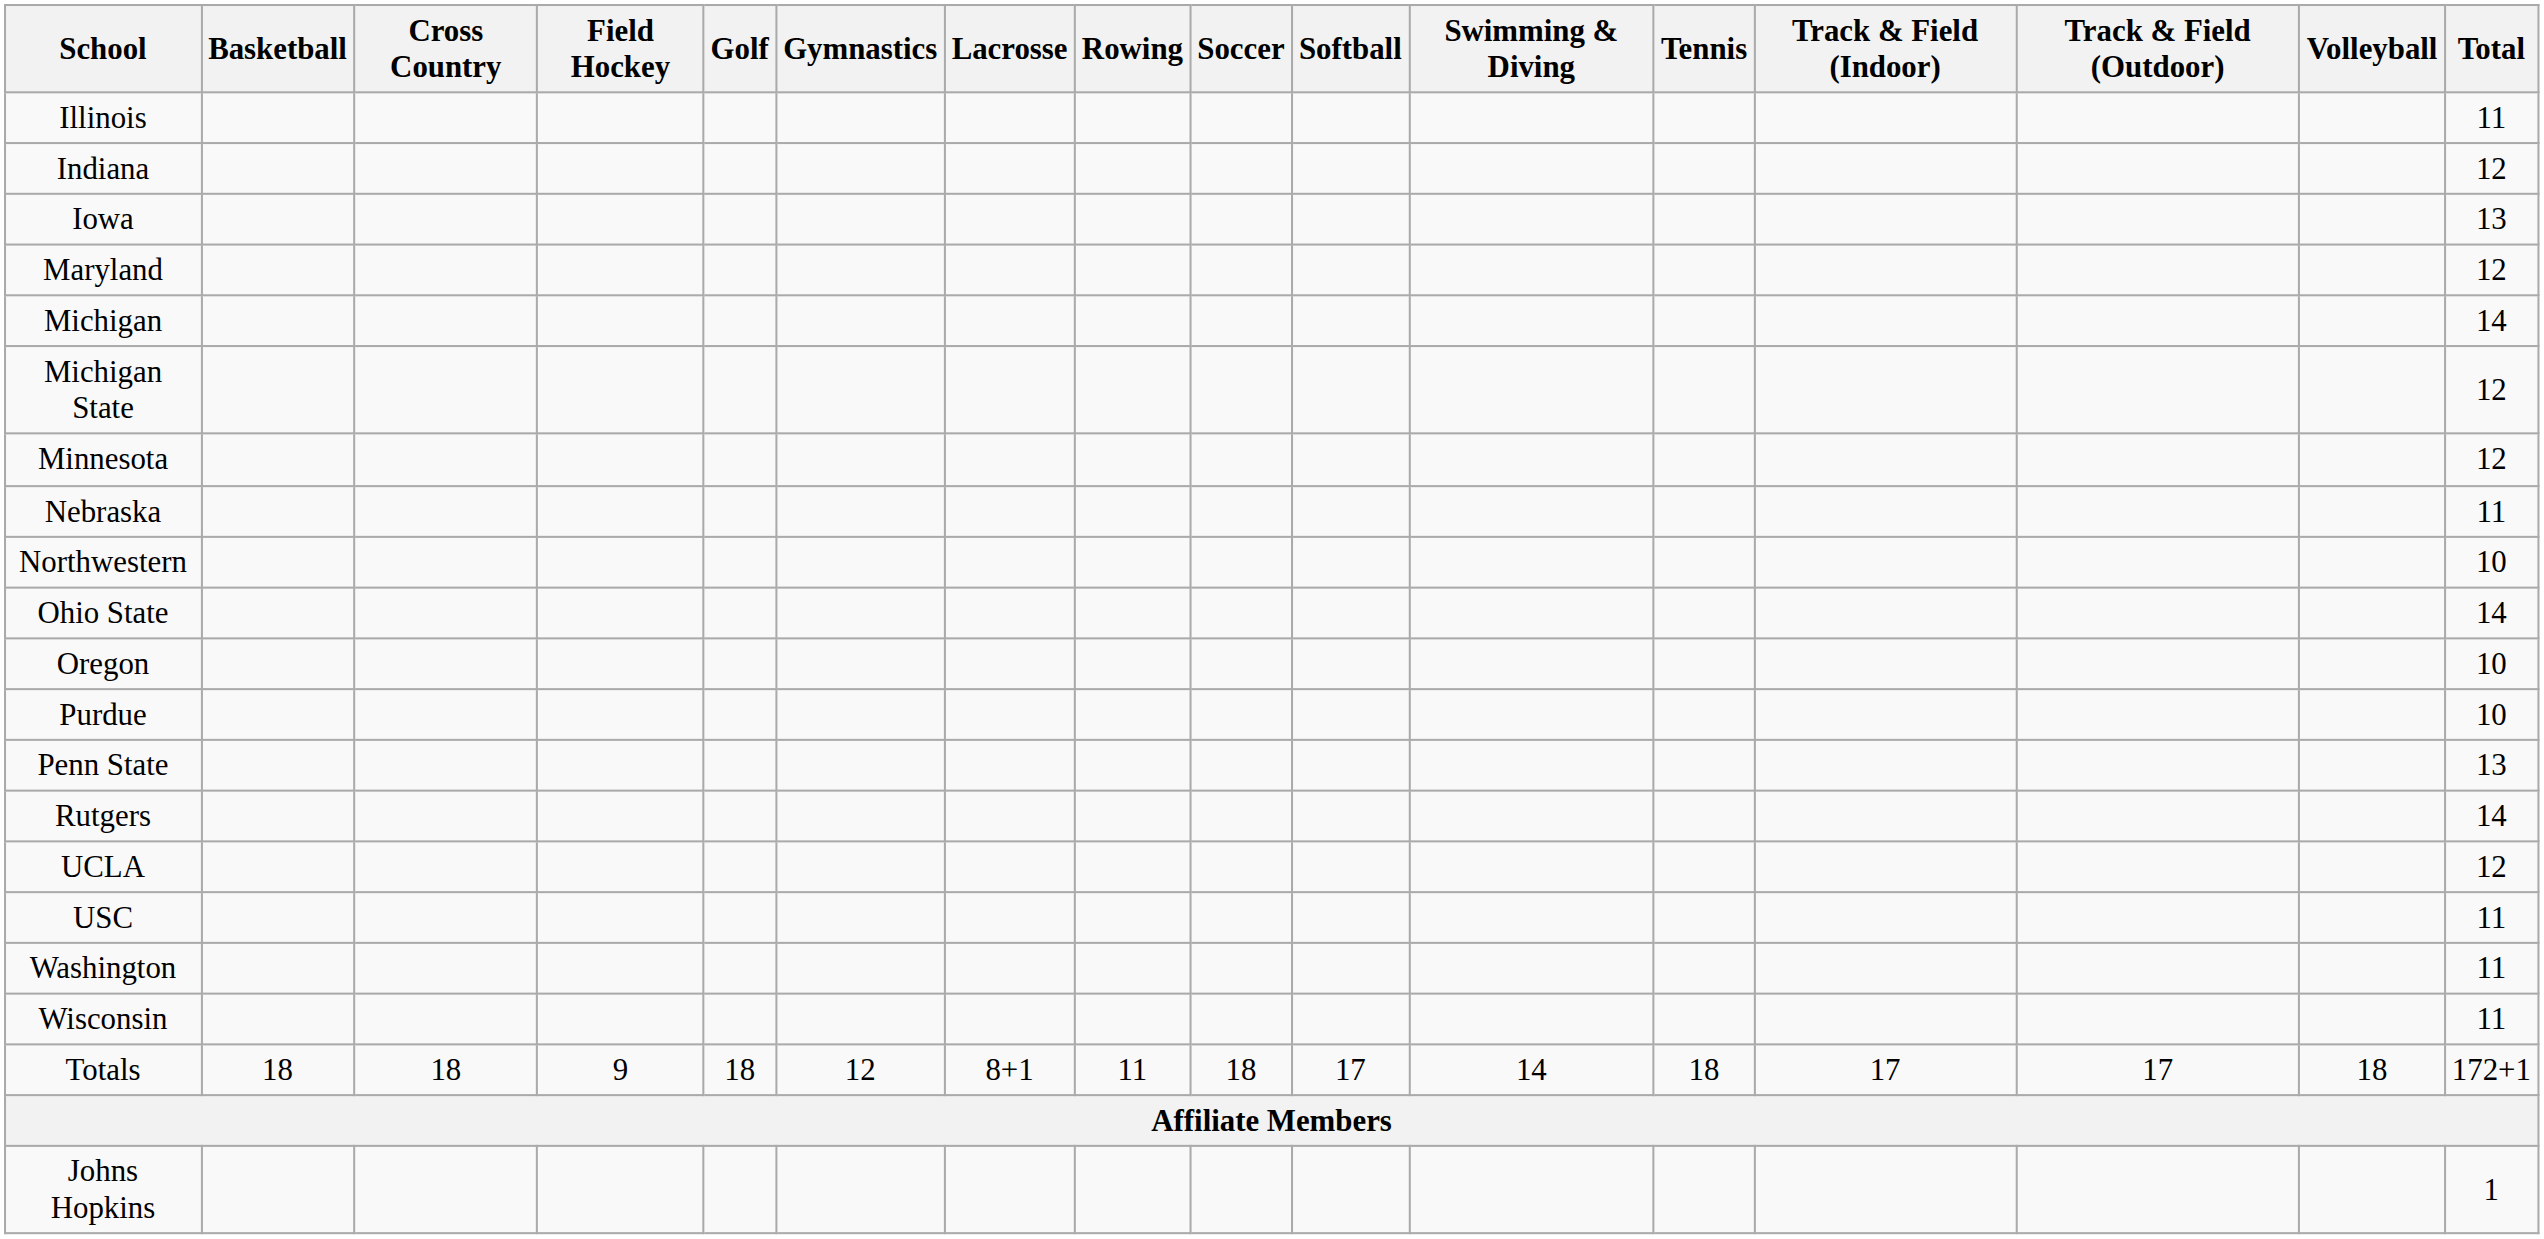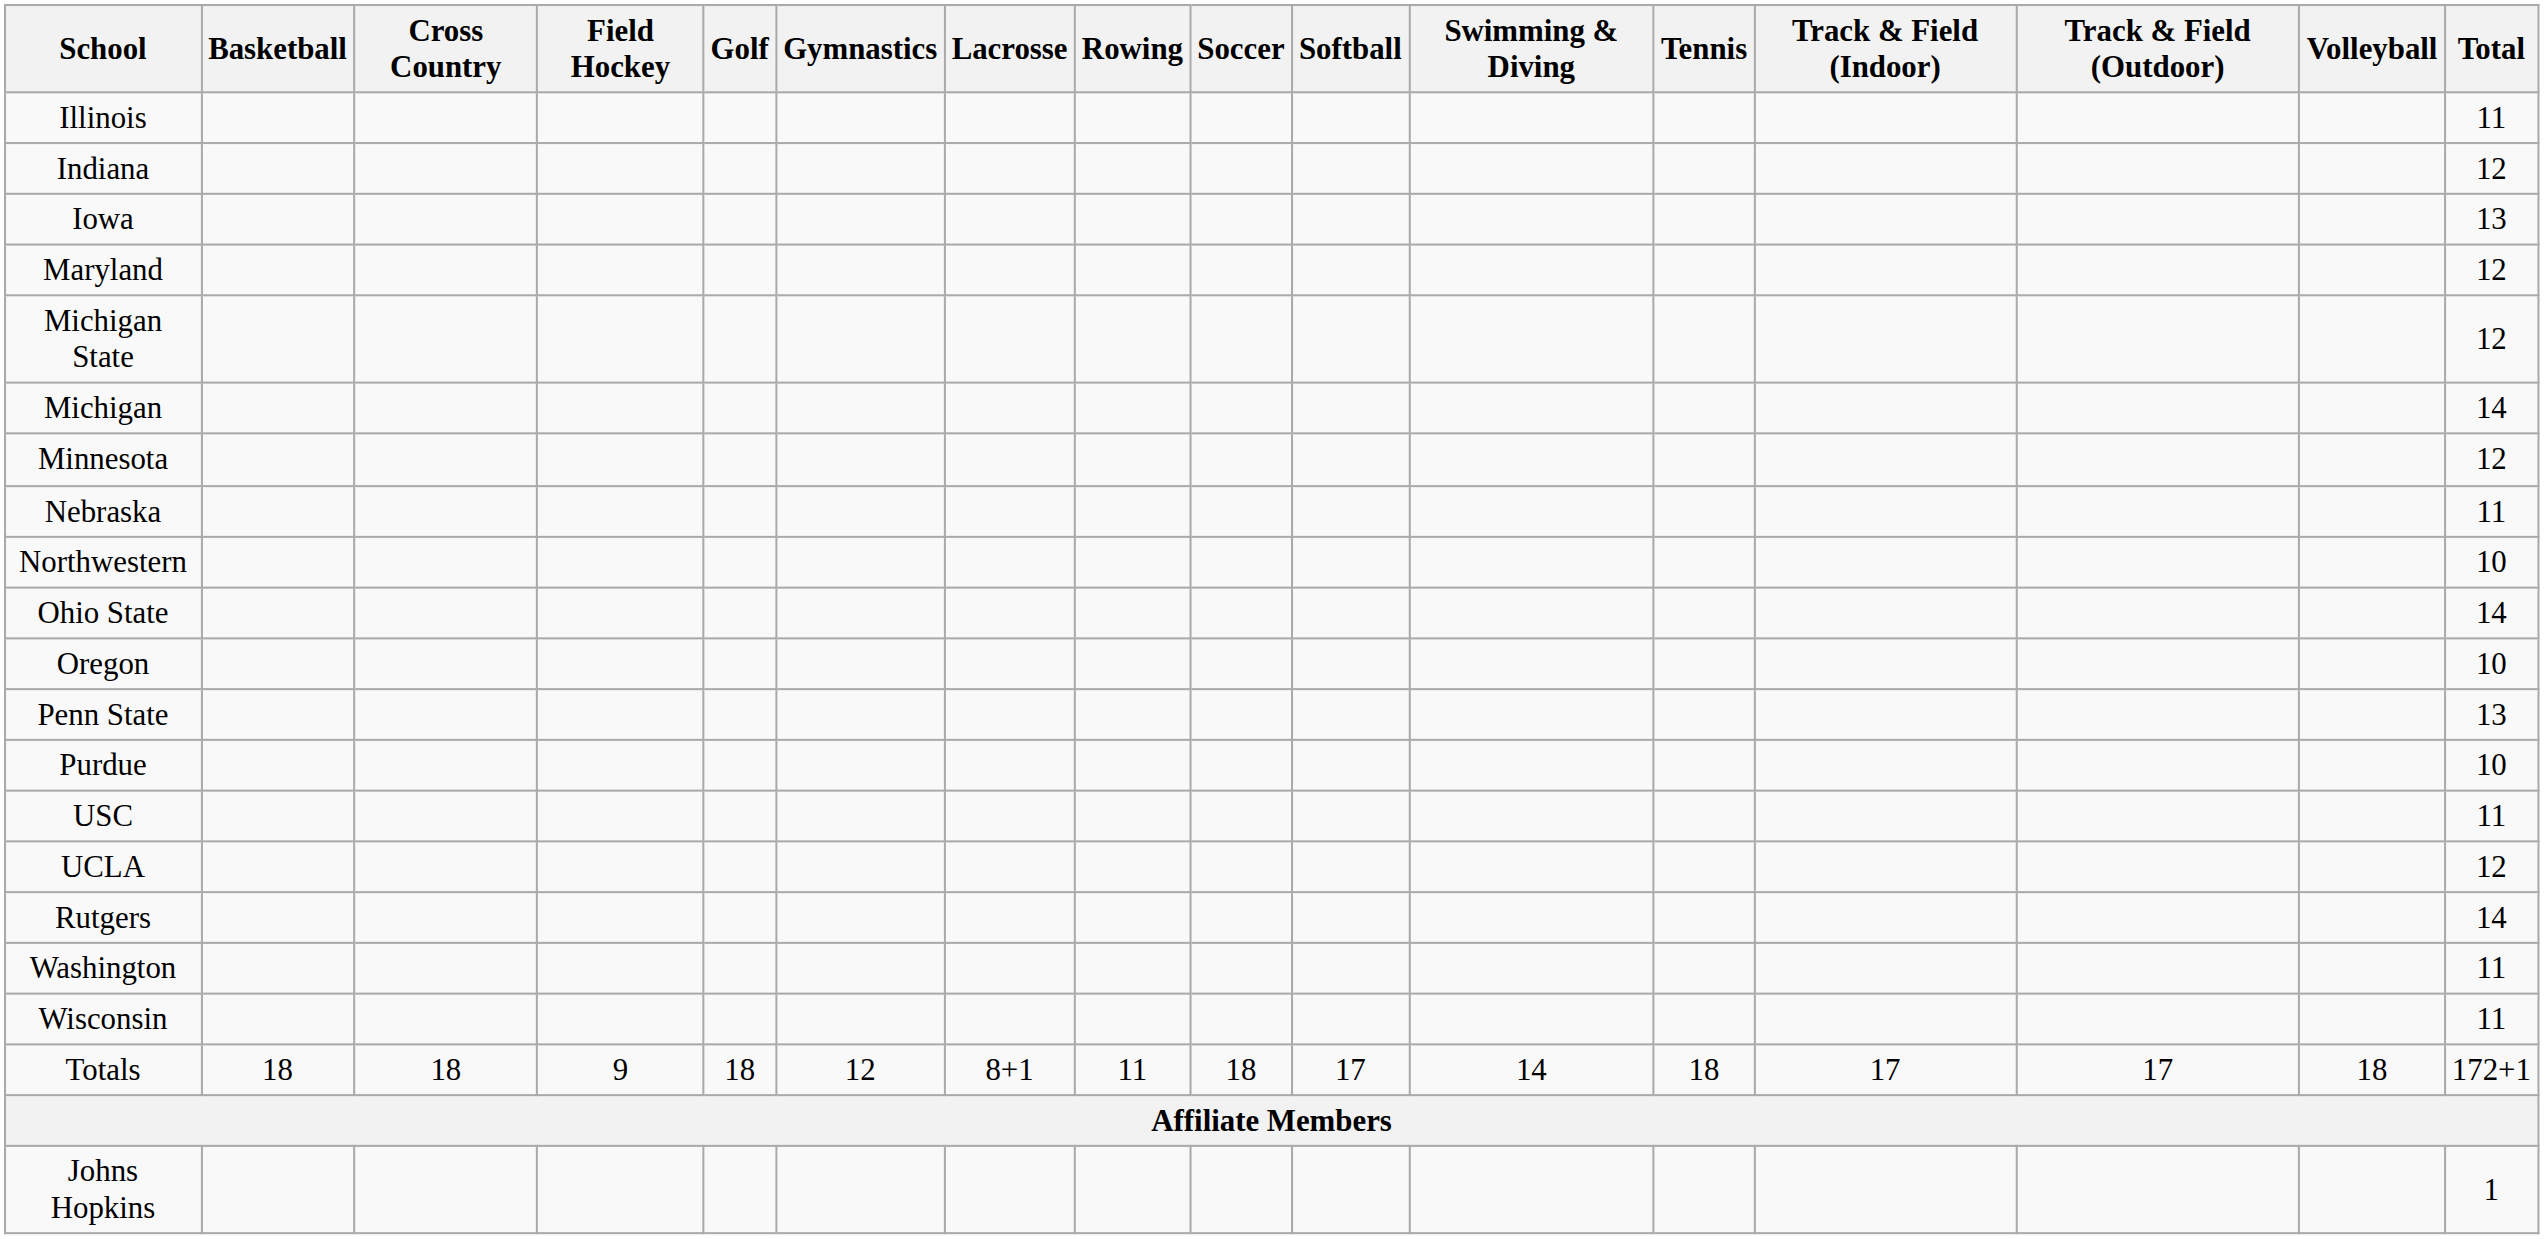 <table class="wikitable" style="text-align: center; font-size: 95%">
 <tr>
 <th scope="col">School</th>
 <th scope="col">Basketball</th>
 <th scope="col">Cross Country</th>
 <th scope="col">Field Hockey</th>
 <th scope="col">Golf</th>
 <th scope="col">Gymnastics</th>
 <th scope="col">Lacrosse</th>
 <th scope="col">Rowing</th>
 <th scope="col">Soccer</th>
 <th scope="col">Softball</th>
 <th scope="col">Swimming & Diving</th>
 <th scope="col">Tennis</th>
 <th scope="col">Track & Field (Indoor)</th>
 <th scope="col">Track & Field (Outdoor)</th>
 <th scope="col">Volleyball</th>
 <th scope="col">Total</th>
 </tr>
 <tr>
 <td>Illinois</td>
 <td></td>
 <td></td>
 <td></td>
 <td></td>
 <td></td>
 <td></td>
 <td></td>
 <td></td>
 <td></td>
 <td></td>
 <td></td>
 <td></td>
 <td></td>
 <td></td>
 <td>11</td>
 </tr>
 <tr>
 <td>Indiana</td>
 <td></td>
 <td></td>
 <td></td>
 <td></td>
 <td></td>
 <td></td>
 <td></td>
 <td></td>
 <td></td>
 <td></td>
 <td></td>
 <td></td>
 <td></td>
 <td></td>
 <td>12</td>
 </tr>
 <tr>
 <td>Iowa</td>
 <td></td>
 <td></td>
 <td></td>
 <td></td>
 <td></td>
 <td></td>
 <td></td>
 <td></td>
 <td></td>
 <td></td>
 <td></td>
 <td></td>
 <td></td>
 <td></td>
 <td>13</td>
 </tr>
 <tr>
 <td>Maryland</td>
 <td></td>
 <td></td>
 <td></td>
 <td></td>
 <td></td>
 <td></td>
 <td></td>
 <td></td>
 <td></td>
 <td></td>
 <td></td>
 <td></td>
 <td></td>
 <td></td>
 <td>12</td>
 </tr>
 <tr>
+<td>Michigan State</td>
+<td></td>
+<td></td>
+<td></td>
+<td></td>
+<td></td>
+<td></td>
+<td></td>
+<td></td>
+<td></td>
+<td></td>
+<td></td>
+<td></td>
+<td></td>
+<td></td>
+<td>12</td>
+</tr>
+<tr>
 <td>Michigan</td>
 <td></td>
 <td></td>
 <td></td>
 <td></td>
 <td></td>
 <td></td>
 <td></td>
 <td></td>
 <td></td>
 <td></td>
 <td></td>
 <td></td>
 <td></td>
 <td></td>
 <td>14</td>
-</tr>
-<tr>
-<td>Michigan State</td>
-<td></td>
-<td></td>
-<td></td>
-<td></td>
-<td></td>
-<td></td>
-<td></td>
-<td></td>
-<td></td>
-<td></td>
-<td></td>
-<td></td>
-<td></td>
-<td></td>
-<td>12</td>
 </tr>
 <tr>
 <td>Minnesota</td>
 <td></td>
 <td></td>
 <td></td>
 <td></td>
 <td></td>
 <td></td>
 <td></td>
 <td></td>
 <td></td>
 <td></td>
 <td></td>
 <td></td>
 <td></td>
 <td></td>
 <td>12</td>
 </tr>
 <tr>
 <td>Nebraska</td>
 <td></td>
 <td></td>
 <td></td>
 <td></td>
 <td></td>
 <td></td>
 <td></td>
 <td></td>
 <td></td>
 <td></td>
 <td></td>
 <td></td>
 <td></td>
 <td></td>
 <td>11</td>
 </tr>
 <tr>
 <td>Northwestern</td>
 <td></td>
 <td></td>
 <td></td>
 <td></td>
 <td></td>
 <td></td>
 <td></td>
 <td></td>
 <td></td>
 <td></td>
 <td></td>
 <td></td>
 <td></td>
 <td></td>
 <td>10</td>
 </tr>
 <tr>
 <td>Ohio State</td>
 <td></td>
 <td></td>
 <td></td>
 <td></td>
 <td></td>
 <td></td>
 <td></td>
 <td></td>
 <td></td>
 <td></td>
 <td></td>
 <td></td>
 <td></td>
 <td></td>
 <td>14</td>
 </tr>
 <tr>
 <td>Oregon</td>
 <td></td>
 <td></td>
 <td></td>
 <td></td>
 <td></td>
 <td></td>
 <td></td>
 <td></td>
 <td></td>
 <td></td>
 <td></td>
 <td></td>
 <td></td>
 <td></td>
 <td>10</td>
 </tr>
 <tr>
+<td>Penn State</td>
+<td></td>
+<td></td>
+<td></td>
+<td></td>
+<td></td>
+<td></td>
+<td></td>
+<td></td>
+<td></td>
+<td></td>
+<td></td>
+<td></td>
+<td></td>
+<td></td>
+<td>13</td>
+</tr>
+<tr>
 <td>Purdue</td>
 <td></td>
 <td></td>
 <td></td>
 <td></td>
 <td></td>
 <td></td>
 <td></td>
 <td></td>
 <td></td>
 <td></td>
 <td></td>
 <td></td>
 <td></td>
 <td></td>
 <td>10</td>
 </tr>
 <tr>
-<td>Penn State</td>
+<td>USC</td>
 <td></td>
 <td></td>
 <td></td>
 <td></td>
 <td></td>
 <td></td>
 <td></td>
 <td></td>
 <td></td>
 <td></td>
 <td></td>
 <td></td>
 <td></td>
 <td></td>
-<td>13</td>
-</tr>
-<tr>
-<td>Rutgers</td>
-<td></td>
-<td></td>
-<td></td>
-<td></td>
-<td></td>
-<td></td>
-<td></td>
-<td></td>
-<td></td>
-<td></td>
-<td></td>
-<td></td>
-<td></td>
-<td></td>
-<td>14</td>
+<td>11</td>
 </tr>
 <tr>
 <td>UCLA</td>
 <td></td>
 <td></td>
 <td></td>
 <td></td>
 <td></td>
 <td></td>
 <td></td>
 <td></td>
 <td></td>
 <td></td>
 <td></td>
 <td></td>
 <td></td>
 <td></td>
 <td>12</td>
 </tr>
 <tr>
-<td>USC</td>
+<td>Rutgers</td>
 <td></td>
 <td></td>
 <td></td>
 <td></td>
 <td></td>
 <td></td>
 <td></td>
 <td></td>
 <td></td>
 <td></td>
 <td></td>
 <td></td>
 <td></td>
 <td></td>
-<td>11</td>
+<td>14</td>
 </tr>
 <tr>
 <td>Washington</td>
 <td></td>
 <td></td>
 <td></td>
 <td></td>
 <td></td>
 <td></td>
 <td></td>
 <td></td>
 <td></td>
 <td></td>
 <td></td>
 <td></td>
 <td></td>
 <td></td>
 <td>11</td>
 </tr>
 <tr>
 <td>Wisconsin</td>
 <td></td>
 <td></td>
 <td></td>
 <td></td>
 <td></td>
 <td></td>
 <td></td>
 <td></td>
 <td></td>
 <td></td>
 <td></td>
 <td></td>
 <td></td>
 <td></td>
 <td>11</td>
 </tr>
 <tr>
 <td>Totals</td>
 <td>18</td>
 <td>18</td>
 <td>9</td>
 <td>18</td>
 <td>12</td>
 <td>8+1</td>
 <td>11</td>
 <td>18</td>
 <td>17</td>
 <td>14</td>
 <td>18</td>
 <td>17</td>
 <td>17</td>
 <td>18</td>
 <td>172+1</td>
 </tr>
 <tr>
 <th colspan="16">Affiliate Members</th>
 </tr>
 <tr>
 <td>Johns Hopkins</td>
 <td></td>
 <td></td>
 <td></td>
 <td></td>
 <td></td>
 <td></td>
 <td></td>
 <td></td>
 <td></td>
 <td></td>
 <td></td>
 <td></td>
 <td></td>
 <td></td>
 <td>1</td>
 </tr>
 </table>
